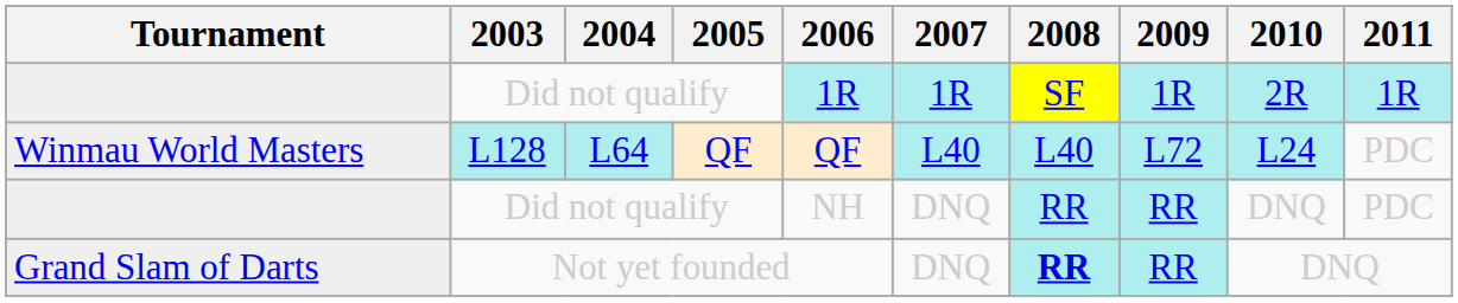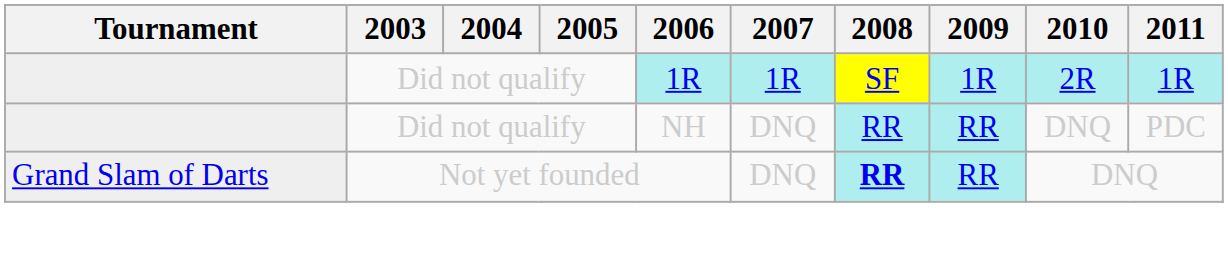 <table class="wikitable" style="width:50%; margin:0">
 <tr>
 <th>Tournament</th>
 <th>2003</th>
 <th>2004</th>
 <th>2005</th>
 <th>2006</th>
 <th>2007</th>
 <th>2008</th>
 <th>2009</th>
 <th>2010</th>
 <th>2011</th>
 </tr>
 <tr>
 <td style="background:#efefef;"></td>
 <td colspan="3" style="text-align:center; color:#ccc;">Did not qualify</td>
 <td style="text-align:center; background:#afeeee;"><a href='#'>1R</a></td>
 <td style="text-align:center; background:#afeeee;"><a href='#'>1R</a></td>
 <td style="text-align:center; background:yellow;"><a href='#'>SF</a></td>
 <td style="text-align:center; background:#afeeee;"><a href='#'>1R</a></td>
 <td style="text-align:center; background:#afeeee;"><a href='#'>2R</a></td>
 <td style="text-align:center; background:#afeeee;"><a href='#'>1R</a></td>
 </tr>
 <tr>
-<td style="background:#efefef;"><a href='#'>Winmau World Masters</a></td>
-<td style="text-align:center; background:#afeeee;"><a href='#'>L128</a></td>
-<td style="text-align:center; background:#afeeee;"><a href='#'>L64</a></td>
-<td style="text-align:center; background:#ffebcd;"><a href='#'>QF</a></td>
-<td style="text-align:center; background:#ffebcd;"><a href='#'>QF</a></td>
-<td style="text-align:center; background:#afeeee;"><a href='#'>L40</a></td>
-<td style="text-align:center; background:#afeeee;"><a href='#'>L40</a></td>
-<td style="text-align:center; background:#afeeee;"><a href='#'>L72</a></td>
-<td style="text-align:center; background:#afeeee;"><a href='#'>L24</a></td>
-<td colspan="1" style="text-align:center; color:#ccc;">PDC</td>
-</tr>
-<tr>
 <td style="background:#efefef;"></td>
 <td colspan="3" style="text-align:center; color:#ccc;">Did not qualify</td>
 <td style="text-align:center; color:#ccc;">NH</td>
 <td colspan="1" style="text-align:center; color:#ccc;">DNQ</td>
 <td style="text-align:center; background:#afeeee;"><a href='#'>RR</a></td>
 <td style="text-align:center; background:#afeeee;"><a href='#'>RR</a></td>
 <td colspan="1" style="text-align:center; color:#ccc;">DNQ</td>
 <td colspan="1" style="text-align:center; color:#ccc;">PDC</td>
 </tr>
 <tr>
 <td style="background:#efefef;"><a href='#'>Grand Slam of Darts</a></td>
 <td colspan="4" style="text-align:center; color:#ccc;">Not yet founded</td>
 <td colspan="1" style="text-align:center; color:#ccc;">DNQ</td>
 <td style="text-align:center; background:#afeeee;"><strong><a href='#'>RR</a></strong></td>
 <td style="text-align:center; background:#afeeee;"><a href='#'>RR</a></td>
 <td colspan="2" style="text-align:center; color:#ccc;">DNQ</td>
 </tr>
 </table>
